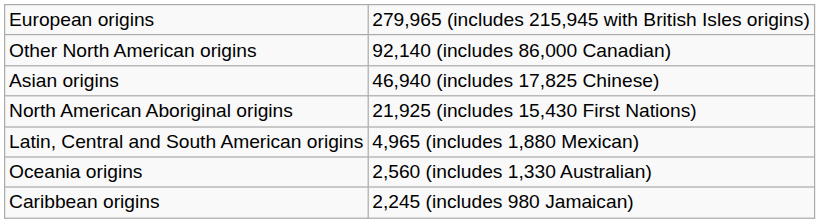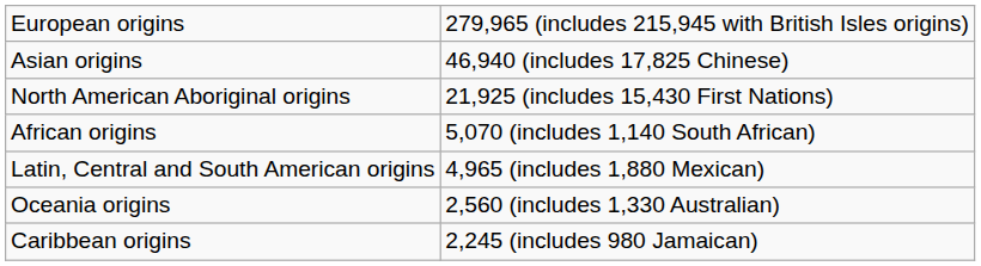 <table class="wikitable">
 <tr>
 <td>European origins</td>
 <td>279,965 (includes 215,945 with British Isles origins)</td>
-</tr>
-<tr>
-<td>Other North American origins</td>
-<td>92,140 (includes 86,000 Canadian)</td>
 </tr>
 <tr>
 <td>Asian origins</td>
 <td>46,940 (includes 17,825 Chinese)</td>
 </tr>
 <tr>
 <td>North American Aboriginal origins</td>
 <td>21,925 (includes 15,430 First Nations)</td>
+</tr>
+<tr>
+<td>African origins</td>
+<td>5,070 (includes 1,140 South African)</td>
 </tr>
 <tr>
 <td>Latin, Central and South American origins</td>
 <td>4,965 (includes 1,880 Mexican)</td>
 </tr>
 <tr>
 <td>Oceania origins</td>
 <td>2,560 (includes 1,330 Australian)</td>
 </tr>
 <tr>
 <td>Caribbean origins</td>
 <td>2,245 (includes 980 Jamaican)</td>
 </tr>
 </table>
